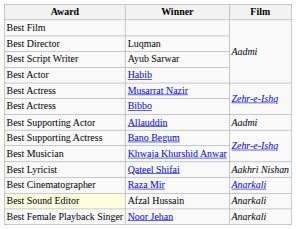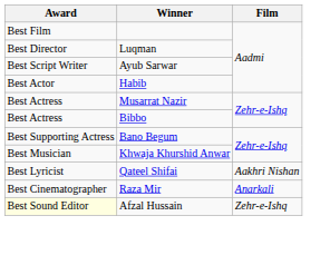 <table class="wikitable">
 <tr>
 <th>Award</th>
 <th>Winner</th>
 <th>Film</th>
 </tr>
 <tr>
 <td>Best Film</td>
 <td></td>
 <td rowspan=4><em>Aadmi</em></td>
 </tr>
 <tr>
 <td>Best Director</td>
 <td>Luqman</td>
 </tr>
 <tr>
 <td>Best Script Writer</td>
 <td>Ayub Sarwar</td>
 </tr>
 <tr>
 <td>Best Actor</td>
 <td><a href='#'>Habib</a></td>
 </tr>
 <tr>
 <td>Best Actress</td>
 <td><a href='#'>Musarrat Nazir</a></td>
 <td rowspan=2><em><a href='#'>Zehr-e-Ishq</a></em></td>
 </tr>
 <tr>
 <td>Best Actress</td>
 <td><a href='#'>Bibbo</a></td>
 </tr>
 <tr>
-<td>Best Supporting Actor</td>
-<td><a href='#'>Allauddin</a></td>
-<td><em>Aadmi</em></td>
-</tr>
-<tr>
 <td>Best Supporting Actress</td>
 <td><a href='#'>Bano Begum</a></td>
 <td rowspan=2><em><a href='#'>Zehr-e-Ishq</a></em></td>
 </tr>
 <tr>
 <td>Best Musician</td>
 <td><a href='#'>Khwaja Khurshid Anwar</a></td>
 </tr>
 <tr>
 <td>Best Lyricist</td>
 <td><a href='#'>Qateel Shifai</a></td>
 <td><em>Aakhri Nishan</em></td>
 </tr>
 <tr>
 <td>Best Cinematographer</td>
 <td><a href='#'>Raza Mir</a></td>
 <td><em><a href='#'>Anarkali</a></em></td>
 </tr>
 <tr>
 <td style="background: lightyellow;">Best Sound Editor</td>
 <td>Afzal Hussain</td>
-<td><em>Anarkali</em></td>
-</tr>
-<tr>
-<td>Best Female Playback Singer</td>
-<td><a href='#'>Noor Jehan</a></td>
-<td><em>Anarkali</em></td>
+<td><em>Zehr-e-Ishq</em></td>
 </tr>
 </table>
